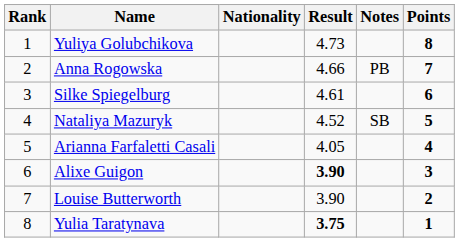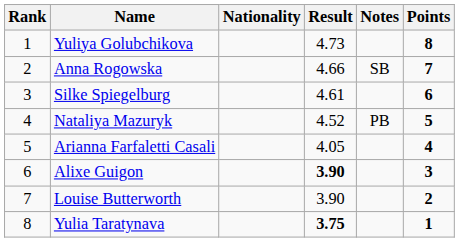 <table class="wikitable sortable" style="text-align:center">
 <tr>
 <th>Rank</th>
 <th>Name</th>
 <th>Nationality</th>
 <th>Result</th>
 <th>Notes</th>
 <th>Points</th>
 </tr>
 <tr>
 <td>1</td>
 <td align=left><a href='#'>Yuliya Golubchikova</a></td>
 <td align=left></td>
 <td>4.73</td>
 <td></td>
 <td><strong>8</strong></td>
 </tr>
 <tr>
 <td>2</td>
 <td align=left><a href='#'>Anna Rogowska</a></td>
 <td align=left></td>
 <td>4.66</td>
-<td>PB</td>
+<td>SB</td>
 <td><strong>7</strong></td>
 </tr>
 <tr>
 <td>3</td>
 <td align=left><a href='#'>Silke Spiegelburg</a></td>
 <td align=left></td>
 <td>4.61</td>
 <td></td>
 <td><strong>6</strong></td>
 </tr>
 <tr>
 <td>4</td>
 <td align=left><a href='#'>Nataliya Mazuryk</a></td>
 <td align=left></td>
 <td>4.52</td>
-<td>SB</td>
+<td>PB</td>
 <td><strong>5</strong></td>
 </tr>
 <tr>
 <td>5</td>
 <td align=left><a href='#'>Arianna Farfaletti Casali</a></td>
 <td align=left></td>
 <td>4.05</td>
 <td></td>
 <td><strong>4</strong></td>
 </tr>
 <tr>
 <td>6</td>
 <td align=left><a href='#'>Alixe Guigon</a></td>
 <td align=left></td>
 <td><strong>3.90</strong></td>
 <td></td>
 <td><strong>3</strong></td>
 </tr>
 <tr>
 <td>7</td>
 <td align=left><a href='#'>Louise Butterworth</a></td>
 <td align=left></td>
 <td>3.90</td>
 <td></td>
 <td><strong>2</strong></td>
 </tr>
 <tr>
 <td>8</td>
 <td align=left><a href='#'>Yulia Taratynava</a></td>
 <td align=left></td>
 <td><strong>3.75</strong></td>
 <td></td>
 <td><strong>1</strong></td>
 </tr>
 </table>
